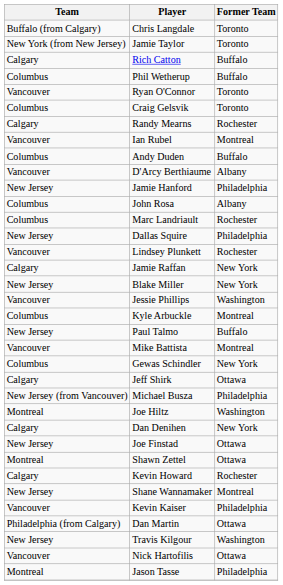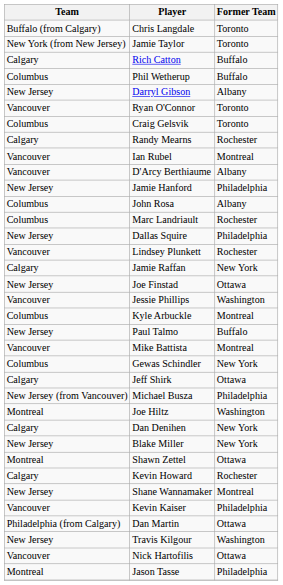 <table class="wikitable">
 <tr>
 <th>Team</th>
 <th>Player</th>
 <th>Former Team</th>
 </tr>
 <tr>
 <td>Buffalo (from Calgary)</td>
 <td>Chris Langdale</td>
 <td>Toronto</td>
 </tr>
 <tr>
 <td>New York (from New Jersey)</td>
 <td>Jamie Taylor</td>
 <td>Toronto</td>
 </tr>
 <tr>
 <td>Calgary</td>
 <td><a href='#'>Rich Catton</a></td>
 <td>Buffalo</td>
 </tr>
 <tr>
 <td>Columbus</td>
 <td>Phil Wetherup</td>
 <td>Buffalo</td>
 </tr>
 <tr>
+<td>New Jersey</td>
+<td><a href='#'>Darryl Gibson</a></td>
+<td>Albany</td>
+</tr>
+<tr>
 <td>Vancouver</td>
 <td>Ryan O'Connor</td>
 <td>Toronto</td>
 </tr>
 <tr>
 <td>Columbus</td>
 <td>Craig Gelsvik</td>
 <td>Toronto</td>
 </tr>
 <tr>
 <td>Calgary</td>
 <td>Randy Mearns</td>
 <td>Rochester</td>
 </tr>
 <tr>
 <td>Vancouver</td>
 <td>Ian Rubel</td>
 <td>Montreal</td>
-</tr>
-<tr>
-<td>Columbus</td>
-<td>Andy Duden</td>
-<td>Buffalo</td>
 </tr>
 <tr>
 <td>Vancouver</td>
 <td>D'Arcy Berthiaume</td>
 <td>Albany</td>
 </tr>
 <tr>
 <td>New Jersey</td>
 <td>Jamie Hanford</td>
 <td>Philadelphia</td>
 </tr>
 <tr>
 <td>Columbus</td>
 <td>John Rosa</td>
 <td>Albany</td>
 </tr>
 <tr>
 <td>Columbus</td>
 <td>Marc Landriault</td>
 <td>Rochester</td>
 </tr>
 <tr>
 <td>New Jersey</td>
 <td>Dallas Squire</td>
 <td>Philadelphia</td>
 </tr>
 <tr>
 <td>Vancouver</td>
 <td>Lindsey Plunkett</td>
 <td>Rochester</td>
 </tr>
 <tr>
 <td>Calgary</td>
 <td>Jamie Raffan</td>
 <td>New York</td>
 </tr>
 <tr>
 <td>New Jersey</td>
-<td>Blake Miller</td>
-<td>New York</td>
+<td>Joe Finstad</td>
+<td>Ottawa</td>
 </tr>
 <tr>
 <td>Vancouver</td>
 <td>Jessie Phillips</td>
 <td>Washington</td>
 </tr>
 <tr>
 <td>Columbus</td>
 <td>Kyle Arbuckle</td>
 <td>Montreal</td>
 </tr>
 <tr>
 <td>New Jersey</td>
 <td>Paul Talmo</td>
 <td>Buffalo</td>
 </tr>
 <tr>
 <td>Vancouver</td>
 <td>Mike Battista</td>
 <td>Montreal</td>
 </tr>
 <tr>
 <td>Columbus</td>
 <td>Gewas Schindler</td>
 <td>New York</td>
 </tr>
 <tr>
 <td>Calgary</td>
 <td>Jeff Shirk</td>
 <td>Ottawa</td>
 </tr>
 <tr>
 <td>New Jersey (from Vancouver)</td>
 <td>Michael Busza</td>
 <td>Philadelphia</td>
 </tr>
 <tr>
 <td>Montreal</td>
 <td>Joe Hiltz</td>
 <td>Washington</td>
 </tr>
 <tr>
 <td>Calgary</td>
 <td>Dan Denihen</td>
 <td>New York</td>
 </tr>
 <tr>
 <td>New Jersey</td>
-<td>Joe Finstad</td>
-<td>Ottawa</td>
+<td>Blake Miller</td>
+<td>New York</td>
 </tr>
 <tr>
 <td>Montreal</td>
 <td>Shawn Zettel</td>
 <td>Ottawa</td>
 </tr>
 <tr>
 <td>Calgary</td>
 <td>Kevin Howard</td>
 <td>Rochester</td>
 </tr>
 <tr>
 <td>New Jersey</td>
 <td>Shane Wannamaker</td>
 <td>Montreal</td>
 </tr>
 <tr>
 <td>Vancouver</td>
 <td>Kevin Kaiser</td>
 <td>Philadelphia</td>
 </tr>
 <tr>
 <td>Philadelphia (from Calgary)</td>
 <td>Dan Martin</td>
 <td>Ottawa</td>
 </tr>
 <tr>
 <td>New Jersey</td>
 <td>Travis Kilgour</td>
 <td>Washington</td>
 </tr>
 <tr>
 <td>Vancouver</td>
 <td>Nick Hartofilis</td>
 <td>Ottawa</td>
 </tr>
 <tr>
 <td>Montreal</td>
 <td>Jason Tasse</td>
 <td>Philadelphia</td>
 </tr>
 <tr>
 </tr>
 </table>
